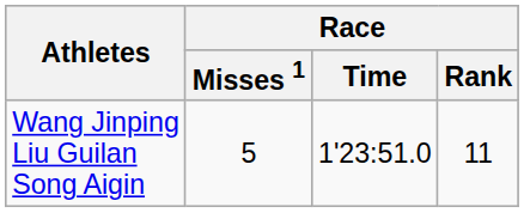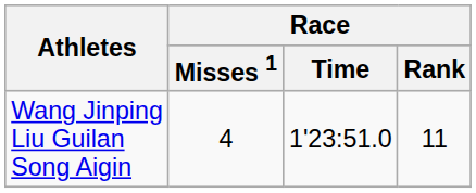 <table class="wikitable" border="1" style="font-size:90%">
 <tr>
 <th rowspan=2>Athletes</th>
 <th colspan=3>Race</th>
 </tr>
 <tr>
 <th>Misses <sup>1</sup></th>
 <th>Time</th>
 <th>Rank</th>
 </tr>
 <tr>
 <td><a href='#'>Wang Jinping</a><br><a href='#'>Liu Guilan</a><br><a href='#'>Song Aigin</a></td>
-<td align=center>5</td>
+<td align=center>4</td>
 <td align=center>1'23:51.0</td>
 <td align=center>11</td>
 </tr>
 </table>
